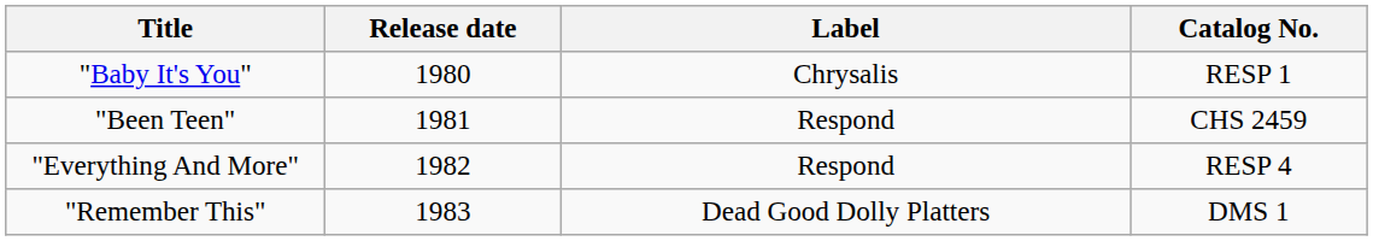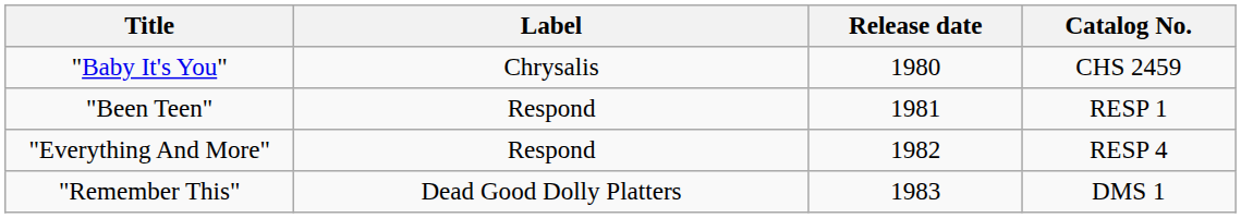 <table class="wikitable" style="font-size: 95%; text-align: center;">
 <tr>
 <th style="width:11em;">Title</th>
+<th style="width:20em;">Label</th>
 <th style="width:8em;">Release date</th>
-<th style="width:20em;">Label</th>
 <th style="width:8em;">Catalog No.</th>
 </tr>
 <tr>
 <td>"<a href='#'>Baby It's You</a>"</td>
+<td>Chrysalis</td>
 <td>1980</td>
-<td>Chrysalis</td>
+<td>CHS 2459</td>
+</tr>
+<tr>
+<td>"Been Teen"</td>
+<td>Respond</td>
+<td>1981</td>
 <td>RESP 1</td>
 </tr>
 <tr>
-<td>"Been Teen"</td>
-<td>1981</td>
+<td>"Everything And More"</td>
 <td>Respond</td>
-<td>CHS 2459</td>
-</tr>
-<tr>
-<td>"Everything And More"</td>
 <td>1982</td>
-<td>Respond</td>
 <td>RESP 4</td>
 </tr>
 <tr>
 <td>"Remember This"</td>
+<td>Dead Good Dolly Platters</td>
 <td>1983</td>
-<td>Dead Good Dolly Platters</td>
 <td>DMS 1</td>
 </tr>
 </table>
